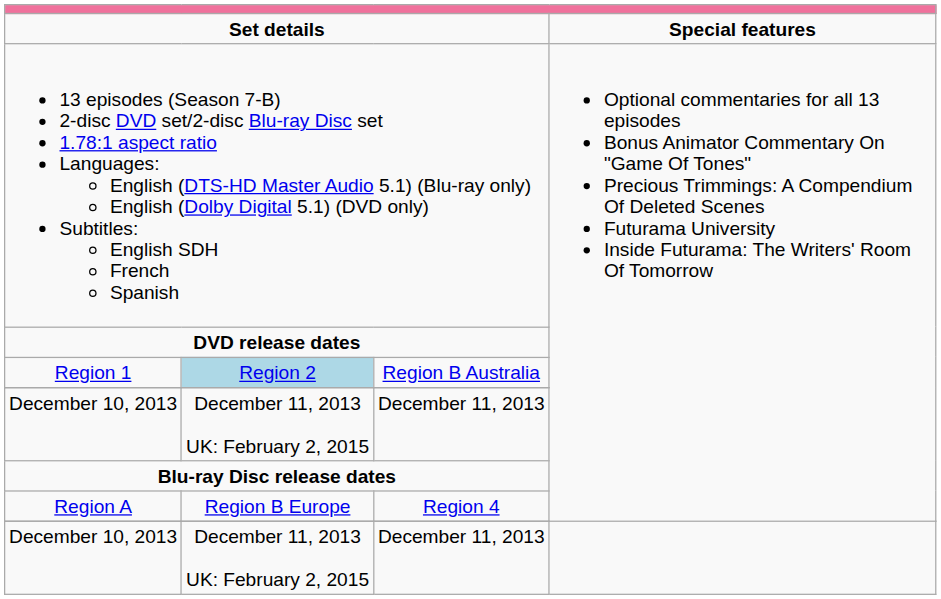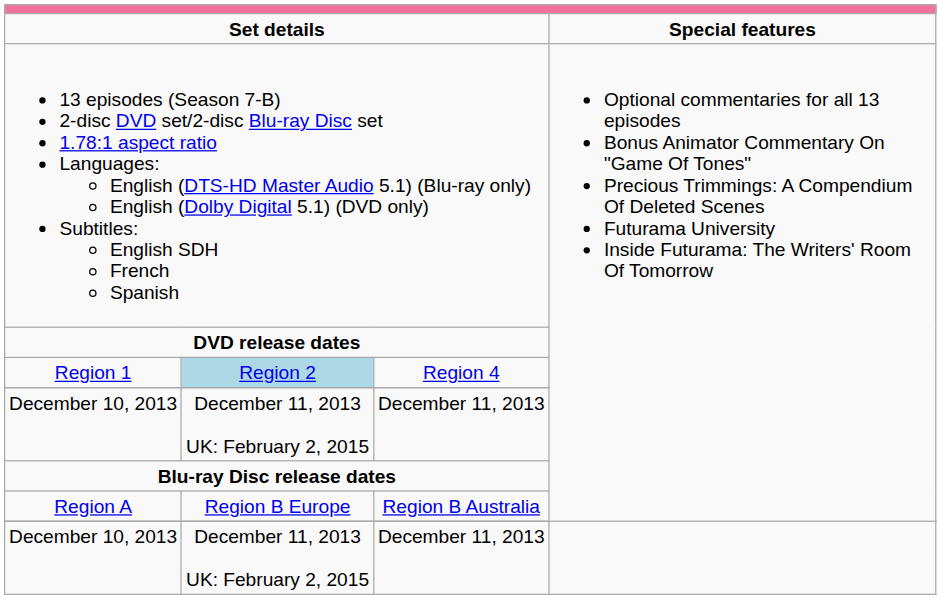 <table class="wikitable" style="margin:0 1em 0 0; font-size:95%;">
 <tr style="background:#f0719c">
 <td colspan="5" style="background:#f0719c;"></td>
 </tr>
 <tr valign="top">
 <td style="text-align:center; width:400px;" colspan="3"><strong>Set details</strong></td>
 <td style="width:300px; text-align:center;"><strong>Special features</strong></td>
 </tr>
 <tr valign="top">
 <td colspan="3"  style="text-align:left; width:400px;"><br><ul><li>13 episodes (Season 7-B)</li><li>2-disc <a href='#'>DVD</a> set/2-disc <a href='#'>Blu-ray Disc</a> set</li><li><a href='#'>1.78:1 aspect ratio</a></li><li>Languages:<ul><li>English (<a href='#'>DTS-HD Master Audio</a> 5.1) (Blu-ray only)</li><li>English (<a href='#'>Dolby Digital</a> 5.1) (DVD only)</li></ul></li><li>Subtitles:<ul><li>English SDH</li><li>French</li><li>Spanish</li></ul></li></ul></td>
 <td rowspan="7"  style="text-align:left; width:300px;"><br><ul><li>Optional commentaries for all 13 episodes</li><li>Bonus Animator Commentary On "Game Of Tones"</li><li>Precious Trimmings: A Compendium Of Deleted Scenes</li><li>Futurama University</li><li>Inside Futurama: The Writers' Room Of Tomorrow</li></ul></td>
 </tr>
 <tr>
 <td colspan="3" style="text-align:center;"><strong>DVD release dates</strong></td>
 </tr>
 <tr>
 <td style="text-align:center;"><a href='#'>Region 1</a></td>
 <td style="background: lightblue; text-align:center;"><a href='#'>Region 2</a></td>
-<td style="text-align:center;"><a href='#'>Region B Australia</a></td>
+<td style="text-align:center;"><a href='#'>Region 4</a></td>
 </tr>
 <tr>
 </tr>
 <tr valign="top">
 <td style="text-align:center;">December 10, 2013</td>
 <td style="text-align:center;">December 11, 2013<br><br>UK: February 2, 2015</td>
 <td style="text-align:center;">December 11, 2013</td>
 </tr>
 <tr>
 <td colspan="3" style="text-align:center;"><strong>Blu-ray Disc release dates</strong></td>
 </tr>
 <tr>
 <td style="text-align:center;"><a href='#'>Region A</a></td>
 <td style="text-align:center;"><a href='#'>Region B Europe</a></td>
-<td style="text-align:center;"><a href='#'>Region 4</a></td>
+<td style="text-align:center;"><a href='#'>Region B Australia</a></td>
 </tr>
 <tr>
 </tr>
 <tr valign="top">
 <td style="text-align:center;">December 10, 2013</td>
 <td style="text-align:center;">December 11, 2013<br><br>UK: February 2, 2015</td>
 <td style="text-align:center;">December 11, 2013</td>
 </tr>
 </table>
